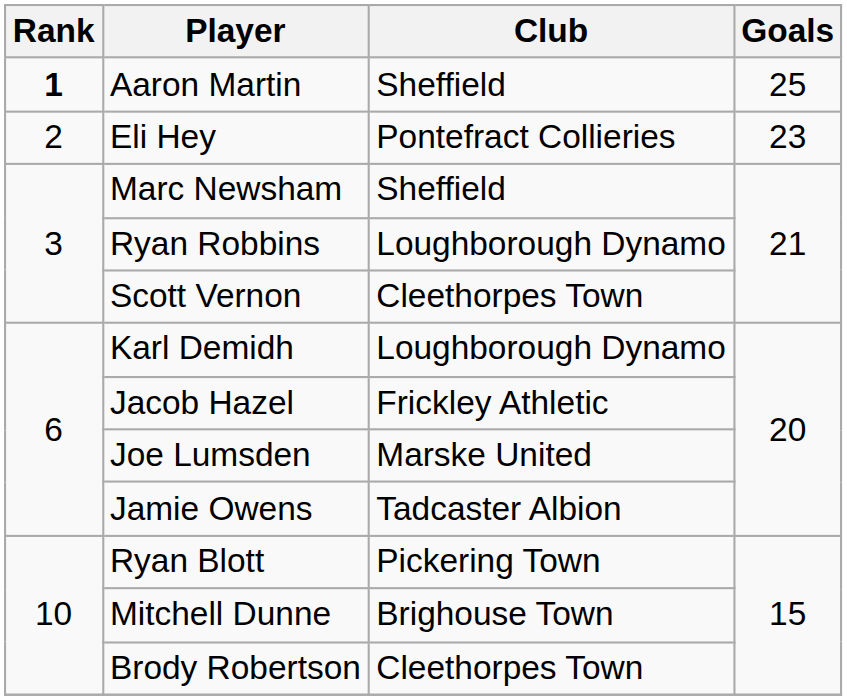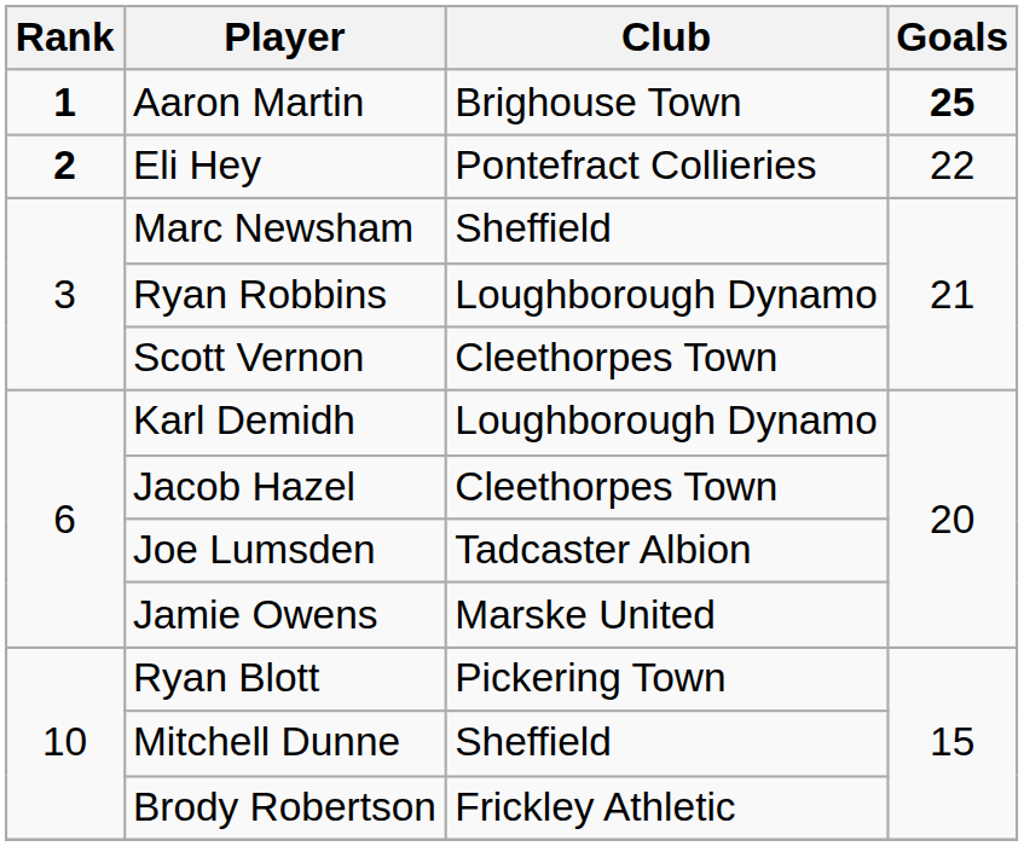 <table class="wikitable" style="text-align:center">
 <tr>
 <th>Rank</th>
 <th>Player</th>
 <th>Club</th>
 <th>Goals</th>
 </tr>
 <tr>
 <td rowspan="1"><strong>1</strong></td>
 <td align="left"> Aaron Martin</td>
-<td align=left>Sheffield</td>
-<td>25</td>
+<td align="left">Brighouse Town</td>
+<td><strong>25</strong></td>
 </tr>
 <tr>
-<td rowspan="1">2</td>
+<td rowspan="1"><strong>2</strong></td>
 <td align=left> Eli Hey</td>
 <td align=left>Pontefract Collieries</td>
-<td>23</td>
+<td>22</td>
 </tr>
 <tr>
 <td rowspan="3">3</td>
 <td align=left> Marc Newsham</td>
 <td align=left>Sheffield</td>
 <td rowspan="3">21</td>
 </tr>
 <tr>
 <td align=left> Ryan Robbins</td>
 <td align=left>Loughborough Dynamo</td>
 </tr>
 <tr>
 <td align=left> Scott Vernon</td>
 <td align=left>Cleethorpes Town</td>
 </tr>
 <tr>
 <td rowspan="4">6</td>
 <td align=left> Karl Demidh</td>
 <td align=left>Loughborough Dynamo</td>
 <td rowspan="4">20</td>
 </tr>
 <tr>
 <td align=left> Jacob Hazel</td>
-<td align=left>Frickley Athletic</td>
+<td align=left>Cleethorpes Town</td>
 </tr>
 <tr>
 <td align=left> Joe Lumsden</td>
-<td align=left>Marske United</td>
+<td align=left>Tadcaster Albion</td>
 </tr>
 <tr>
 <td align=left> Jamie Owens</td>
-<td align=left>Tadcaster Albion</td>
+<td align=left>Marske United</td>
 </tr>
 <tr>
 <td rowspan="3">10</td>
 <td align=left> Ryan Blott</td>
 <td align=left>Pickering Town</td>
 <td rowspan="3">15</td>
 </tr>
 <tr>
 <td align=left> Mitchell Dunne</td>
-<td align="left">Brighouse Town</td>
+<td align=left>Sheffield</td>
 </tr>
 <tr>
 <td align=left> Brody Robertson</td>
-<td align=left>Cleethorpes Town</td>
+<td align=left>Frickley Athletic</td>
 </tr>
 <tr>
 </tr>
 </table>
